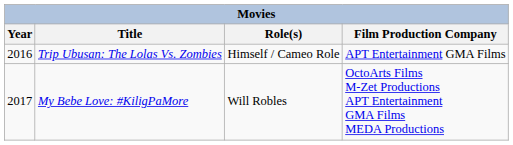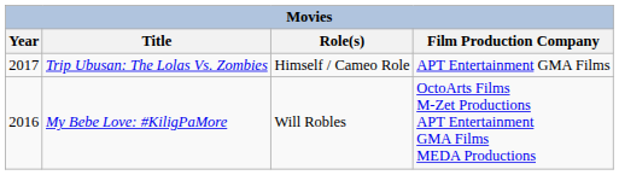 <table class="wikitable">
 <tr>
 <th colspan="4" style="background:LightSteelBlue;">Movies</th>
 </tr>
 <tr>
 <th>Year</th>
 <th>Title</th>
 <th>Role(s)</th>
 <th>Film Production Company</th>
 </tr>
 <tr>
-<td>2016</td>
+<td>2017</td>
 <td><em><a href='#'>Trip Ubusan: The Lolas Vs. Zombies</a></em></td>
 <td>Himself / Cameo Role</td>
 <td><a href='#'>APT Entertainment</a> GMA Films</td>
 </tr>
 <tr>
-<td>2017</td>
+<td>2016</td>
 <td><em><a href='#'>My Bebe Love: #KiligPaMore</a></em></td>
 <td>Will Robles</td>
 <td><a href='#'>OctoArts Films</a> <br> <a href='#'>M-Zet Productions</a> <br> <a href='#'>APT Entertainment</a> <br> <a href='#'>GMA Films</a> <br> <a href='#'>MEDA Productions</a></td>
 </tr>
 </table>
